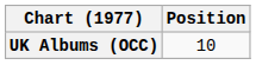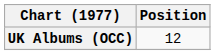 <table class="wikitable plainrowheaders" style="text-align:center;">
 <tr>
 <th scope="col">Chart (1977)</th>
 <th scope="col">Position</th>
 </tr>
 <tr>
 <th scope="row">UK Albums (OCC)</th>
-<td>10</td>
+<td>12</td>
 </tr>
 <tr>
 </tr>
 </table>
